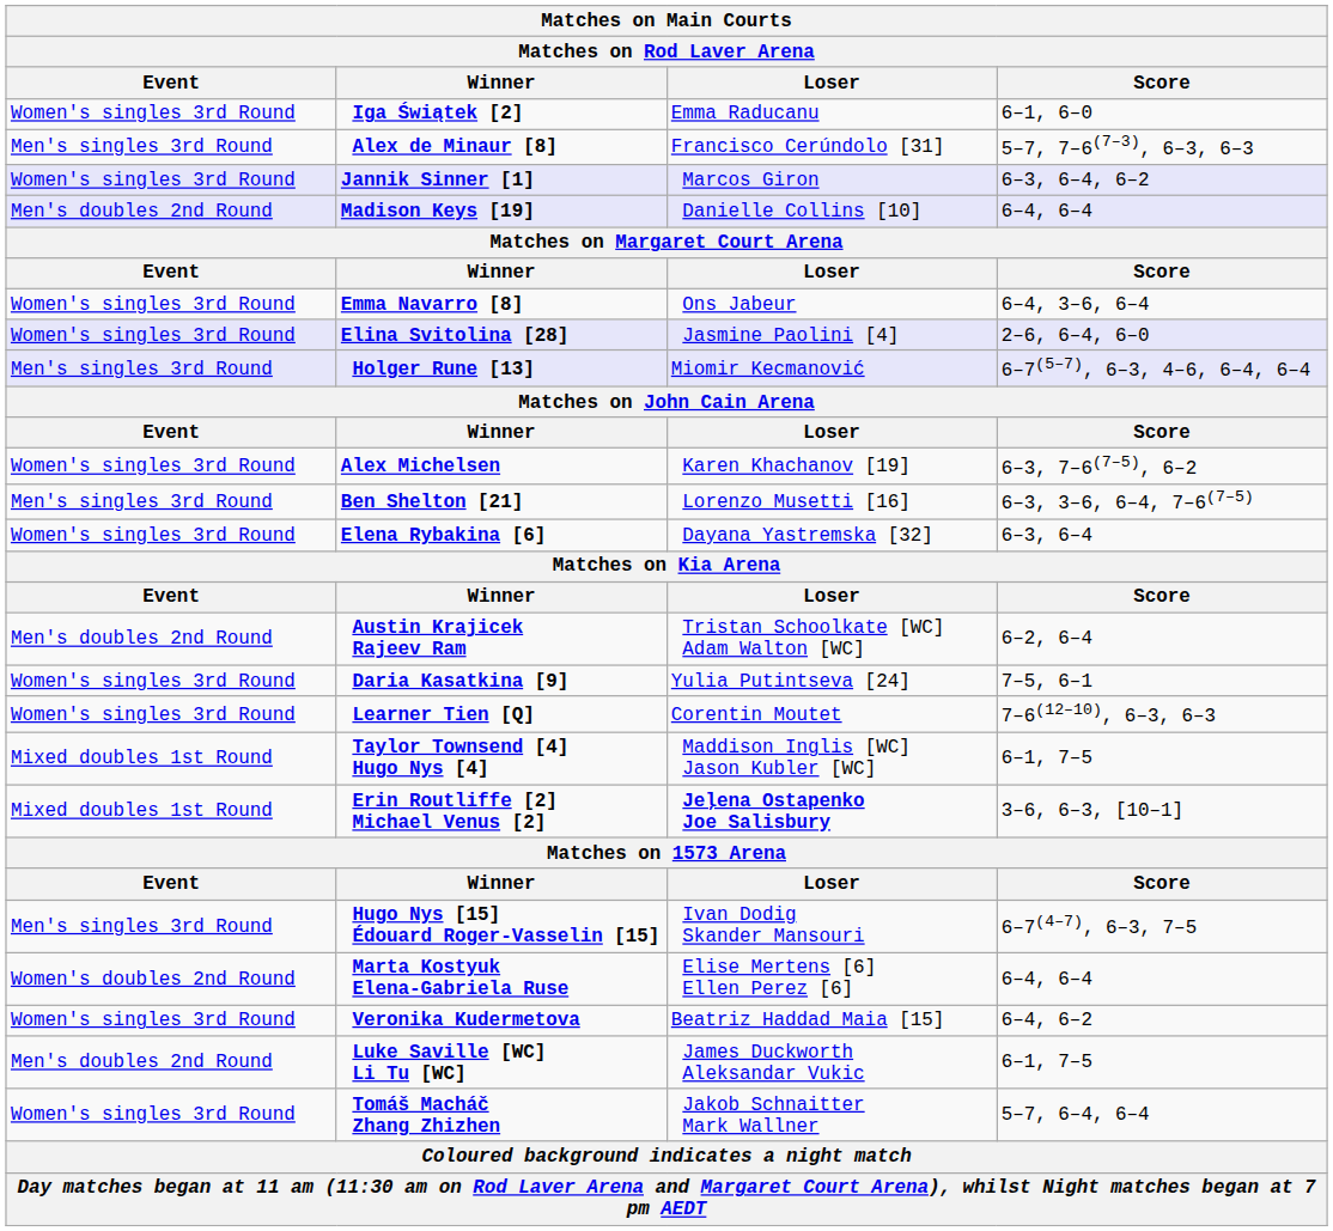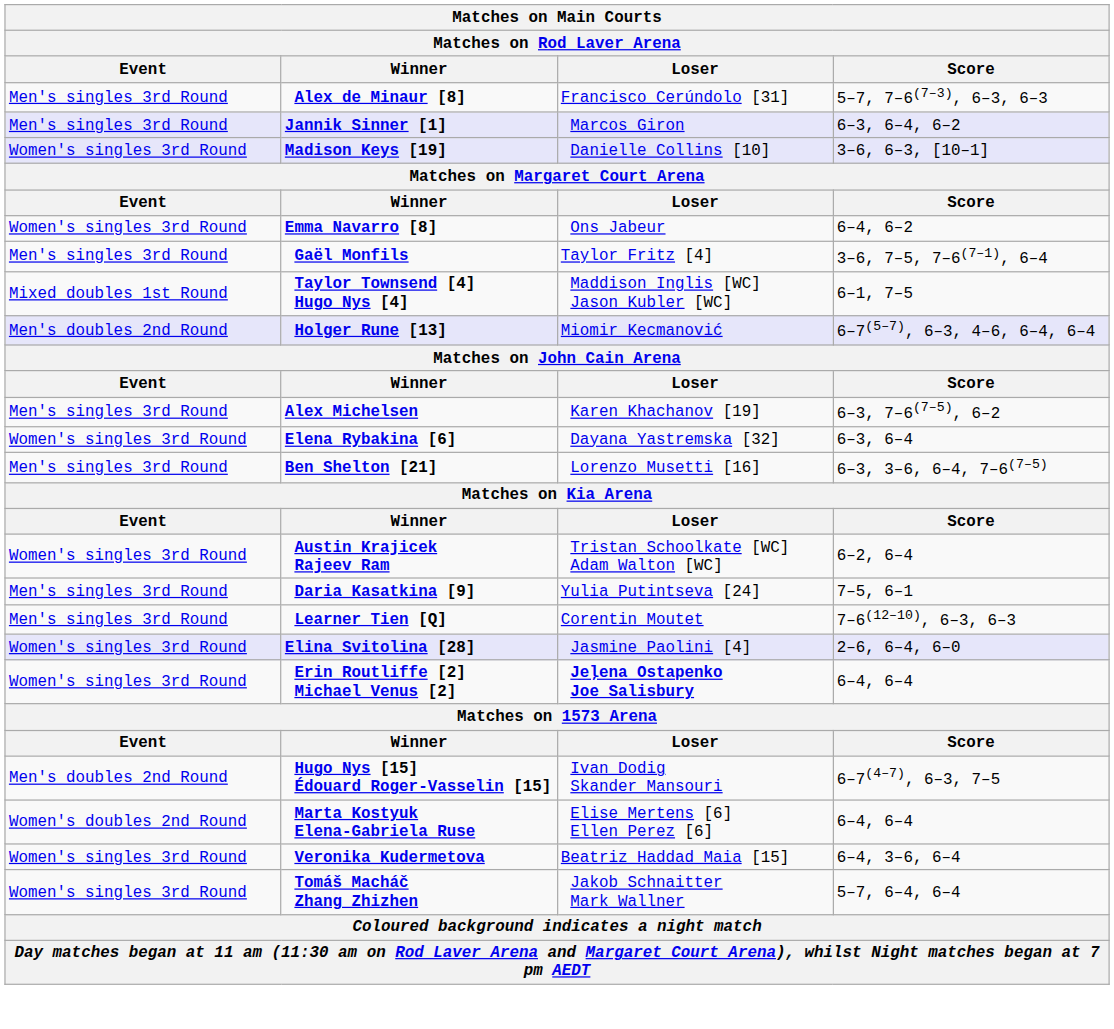 <table class="wikitable collapsible uncollapsed" style="margin:auto;">
 <tr>
 <th colspan=4><strong>Matches on Main Courts</strong></th>
 </tr>
 <tr>
 <th colspan=4><strong>Matches on <a href='#'>Rod Laver Arena</a></strong></th>
 </tr>
 <tr>
 <th style="width:220px;">Event</th>
 <th style="width:220px;">Winner</th>
 <th style="width:220px;">Loser</th>
 <th style="width:220px;">Score</th>
 </tr>
 <tr>
-<td><a href='#'>Women's singles 3rd Round</a></td>
-<td><strong> <a href='#'>Iga Świątek</a> [2]</strong></td>
-<td> <a href='#'>Emma Raducanu</a></td>
-<td>6–1, 6–0</td>
-</tr>
-<tr>
 <td><a href='#'>Men's singles 3rd Round</a></td>
 <td><strong> <a href='#'>Alex de Minaur</a> [8]</strong></td>
 <td> <a href='#'>Francisco Cerúndolo</a> [31]</td>
 <td>5–7, 7–6<sup>(7–3)</sup>, 6–3, 6–3</td>
 </tr>
 <tr bgcolor=lavender>
-<td><a href='#'>Women's singles 3rd Round</a></td>
+<td><a href='#'>Men's singles 3rd Round</a></td>
 <td><strong> <a href='#'>Jannik Sinner</a> [1]</strong></td>
 <td> <a href='#'>Marcos Giron</a></td>
 <td>6–3, 6–4, 6–2</td>
 </tr>
 <tr bgcolor=lavender>
-<td><a href='#'>Men's doubles 2nd Round</a></td>
+<td><a href='#'>Women's singles 3rd Round</a></td>
 <td><strong> <a href='#'>Madison Keys</a> [19]</strong></td>
 <td> <a href='#'>Danielle Collins</a> [10]</td>
-<td>6–4, 6–4</td>
+<td>3–6, 6–3, [10–1]</td>
 </tr>
 <tr>
 <th colspan=4><strong>Matches on <a href='#'>Margaret Court Arena</a></strong></th>
 </tr>
 <tr>
 <th style="width:220px;">Event</th>
 <th style="width:220px;">Winner</th>
 <th style="width:220px;">Loser</th>
 <th style="width:220px;">Score</th>
 </tr>
 <tr>
 <td><a href='#'>Women's singles 3rd Round</a></td>
 <td><strong> <a href='#'>Emma Navarro</a> [8]</strong></td>
 <td> <a href='#'>Ons Jabeur</a></td>
-<td>6–4, 3–6, 6–4</td>
+<td>6–4, 6–2</td>
+</tr>
+<tr>
+<td><a href='#'>Men's singles 3rd Round</a></td>
+<td><strong> <a href='#'>Gaël Monfils</a></strong></td>
+<td> <a href='#'>Taylor Fritz</a> [4]</td>
+<td>3–6, 7–5, 7–6<sup>(7–1)</sup>, 6–4</td>
+</tr>
+<tr>
+<td><a href='#'>Mixed doubles 1st Round</a></td>
+<td><strong> <a href='#'>Taylor Townsend</a> [4]<br> <a href='#'>Hugo Nys</a> [4]</strong></td>
+<td> <a href='#'>Maddison Inglis</a> [WC]<br> <a href='#'>Jason Kubler</a> [WC]</td>
+<td>6–1, 7–5</td>
 </tr>
 <tr bgcolor=lavender>
-<td><a href='#'>Women's singles 3rd Round</a></td>
-<td><strong> <a href='#'>Elina Svitolina</a> [28]</strong></td>
-<td> <a href='#'>Jasmine Paolini</a> [4]</td>
-<td>2–6, 6–4, 6–0</td>
-</tr>
-<tr bgcolor=lavender>
-<td><a href='#'>Men's singles 3rd Round</a></td>
+<td><a href='#'>Men's doubles 2nd Round</a></td>
 <td><strong> <a href='#'>Holger Rune</a> [13]</strong></td>
 <td> <a href='#'>Miomir Kecmanović</a></td>
 <td>6–7<sup>(5–7)</sup>, 6–3, 4–6, 6–4, 6–4</td>
 </tr>
 <tr>
 <th colspan=4><strong>Matches on <a href='#'>John Cain Arena</a></strong></th>
 </tr>
 <tr>
 <th style="width:220px;">Event</th>
 <th style="width:220px;">Winner</th>
 <th style="width:220px;">Loser</th>
 <th style="width:220px;">Score</th>
 </tr>
 <tr>
-<td><a href='#'>Women's singles 3rd Round</a></td>
+<td><a href='#'>Men's singles 3rd Round</a></td>
 <td><strong> <a href='#'>Alex Michelsen</a></strong></td>
 <td> <a href='#'>Karen Khachanov</a> [19]</td>
 <td>6–3, 7–6<sup>(7–5)</sup>, 6–2</td>
+</tr>
+<tr>
+<td><a href='#'>Women's singles 3rd Round</a></td>
+<td><strong> <a href='#'>Elena Rybakina</a> [6]</strong></td>
+<td> <a href='#'>Dayana Yastremska</a> [32]</td>
+<td>6–3, 6–4</td>
 </tr>
 <tr>
 <td><a href='#'>Men's singles 3rd Round</a></td>
 <td><strong> <a href='#'>Ben Shelton</a> [21]</strong></td>
 <td> <a href='#'>Lorenzo Musetti</a> [16]</td>
 <td>6–3, 3–6, 6–4, 7–6<sup>(7–5)</sup></td>
-</tr>
-<tr>
-<td><a href='#'>Women's singles 3rd Round</a></td>
-<td><strong> <a href='#'>Elena Rybakina</a> [6]</strong></td>
-<td> <a href='#'>Dayana Yastremska</a> [32]</td>
-<td>6–3, 6–4</td>
 </tr>
 <tr>
 <th colspan=4><strong>Matches on <a href='#'>Kia Arena</a></strong></th>
 </tr>
 <tr>
 <th style="width:220px;">Event</th>
 <th style="width:220px;">Winner</th>
 <th style="width:220px;">Loser</th>
 <th style="width:220px;">Score</th>
 </tr>
 <tr>
-<td><a href='#'>Men's doubles 2nd Round</a></td>
+<td><a href='#'>Women's singles 3rd Round</a></td>
 <td><strong> <a href='#'>Austin Krajicek</a><br> <a href='#'>Rajeev Ram</a></strong></td>
 <td> <a href='#'>Tristan Schoolkate</a> [WC]<br> <a href='#'>Adam Walton</a> [WC]</td>
 <td>6–2, 6–4</td>
 </tr>
 <tr>
-<td><a href='#'>Women's singles 3rd Round</a></td>
+<td><a href='#'>Men's singles 3rd Round</a></td>
 <td><strong> <a href='#'>Daria Kasatkina</a> [9]</strong></td>
 <td> <a href='#'>Yulia Putintseva</a> [24]</td>
 <td>7–5, 6–1</td>
 </tr>
 <tr>
-<td><a href='#'>Women's singles 3rd Round</a></td>
+<td><a href='#'>Men's singles 3rd Round</a></td>
 <td><strong> <a href='#'>Learner Tien</a> [Q]</strong></td>
 <td> <a href='#'>Corentin Moutet</a></td>
 <td>7–6<sup>(12–10)</sup>, 6–3, 6–3</td>
 </tr>
-<tr>
-<td><a href='#'>Mixed doubles 1st Round</a></td>
-<td><strong> <a href='#'>Taylor Townsend</a> [4]<br> <a href='#'>Hugo Nys</a> [4]</strong></td>
-<td> <a href='#'>Maddison Inglis</a> [WC]<br> <a href='#'>Jason Kubler</a> [WC]</td>
-<td>6–1, 7–5</td>
+<tr bgcolor=lavender>
+<td><a href='#'>Women's singles 3rd Round</a></td>
+<td><strong> <a href='#'>Elina Svitolina</a> [28]</strong></td>
+<td> <a href='#'>Jasmine Paolini</a> [4]</td>
+<td>2–6, 6–4, 6–0</td>
 </tr>
 <tr>
-<td><a href='#'>Mixed doubles 1st Round</a></td>
+<td><a href='#'>Women's singles 3rd Round</a></td>
 <td><strong> <a href='#'>Erin Routliffe</a> [2] <br> <a href='#'>Michael Venus</a> [2]</strong></td>
 <td><strong> <a href='#'>Jeļena Ostapenko</a> <br> <a href='#'>Joe Salisbury</a></strong></td>
-<td>3–6, 6–3, [10–1]</td>
+<td>6–4, 6–4</td>
 </tr>
 <tr>
 <th colspan=4><strong>Matches on <a href='#'>1573 Arena</a></strong></th>
 </tr>
 <tr>
 <th style="width:220px;">Event</th>
 <th style="width:220px;">Winner</th>
 <th style="width:220px;">Loser</th>
 <th style="width:220px;">Score</th>
 </tr>
 <tr>
-<td><a href='#'>Men's singles 3rd Round</a></td>
+<td><a href='#'>Men's doubles 2nd Round</a></td>
 <td><strong> <a href='#'>Hugo Nys</a> [15]<br> <a href='#'>Édouard Roger-Vasselin</a> [15]</strong></td>
 <td> <a href='#'>Ivan Dodig</a><br> <a href='#'>Skander Mansouri</a></td>
 <td>6–7<sup>(4–7)</sup>, 6–3, 7–5</td>
 </tr>
 <tr>
 <td><a href='#'>Women's doubles 2nd Round</a></td>
 <td><strong> <a href='#'>Marta Kostyuk</a><br> <a href='#'>Elena-Gabriela Ruse</a></strong></td>
 <td> <a href='#'>Elise Mertens</a> [6]<br> <a href='#'>Ellen Perez</a> [6]</td>
 <td>6–4, 6–4</td>
 </tr>
 <tr>
 <td><a href='#'>Women's singles 3rd Round</a></td>
 <td><strong> <a href='#'>Veronika Kudermetova</a></strong></td>
 <td> <a href='#'>Beatriz Haddad Maia</a> [15]</td>
-<td>6–4, 6–2</td>
-</tr>
-<tr>
-<td><a href='#'>Men's doubles 2nd Round</a></td>
-<td><strong> <a href='#'>Luke Saville</a> [WC]<br> <a href='#'>Li Tu</a> [WC]</strong></td>
-<td> <a href='#'>James Duckworth</a><br> <a href='#'>Aleksandar Vukic</a></td>
-<td>6–1, 7–5</td>
+<td>6–4, 3–6, 6–4</td>
 </tr>
 <tr>
 <td><a href='#'>Women's singles 3rd Round</a></td>
 <td><strong> <a href='#'>Tomáš Macháč</a> <br> <a href='#'>Zhang Zhizhen</a></strong></td>
 <td> <a href='#'>Jakob Schnaitter</a> <br> <a href='#'>Mark Wallner</a></td>
 <td>5–7, 6–4, 6–4</td>
 </tr>
 <tr>
 <th colspan=4><em>Coloured background indicates a night match</em></th>
 </tr>
 <tr>
 <th colspan=4><em>Day matches began at 11 am (11:30 am on <a href='#'>Rod Laver Arena</a> and <a href='#'>Margaret Court Arena</a>), whilst Night matches began at 7 pm <a href='#'>AEDT</a></em></th>
 </tr>
 </table>
